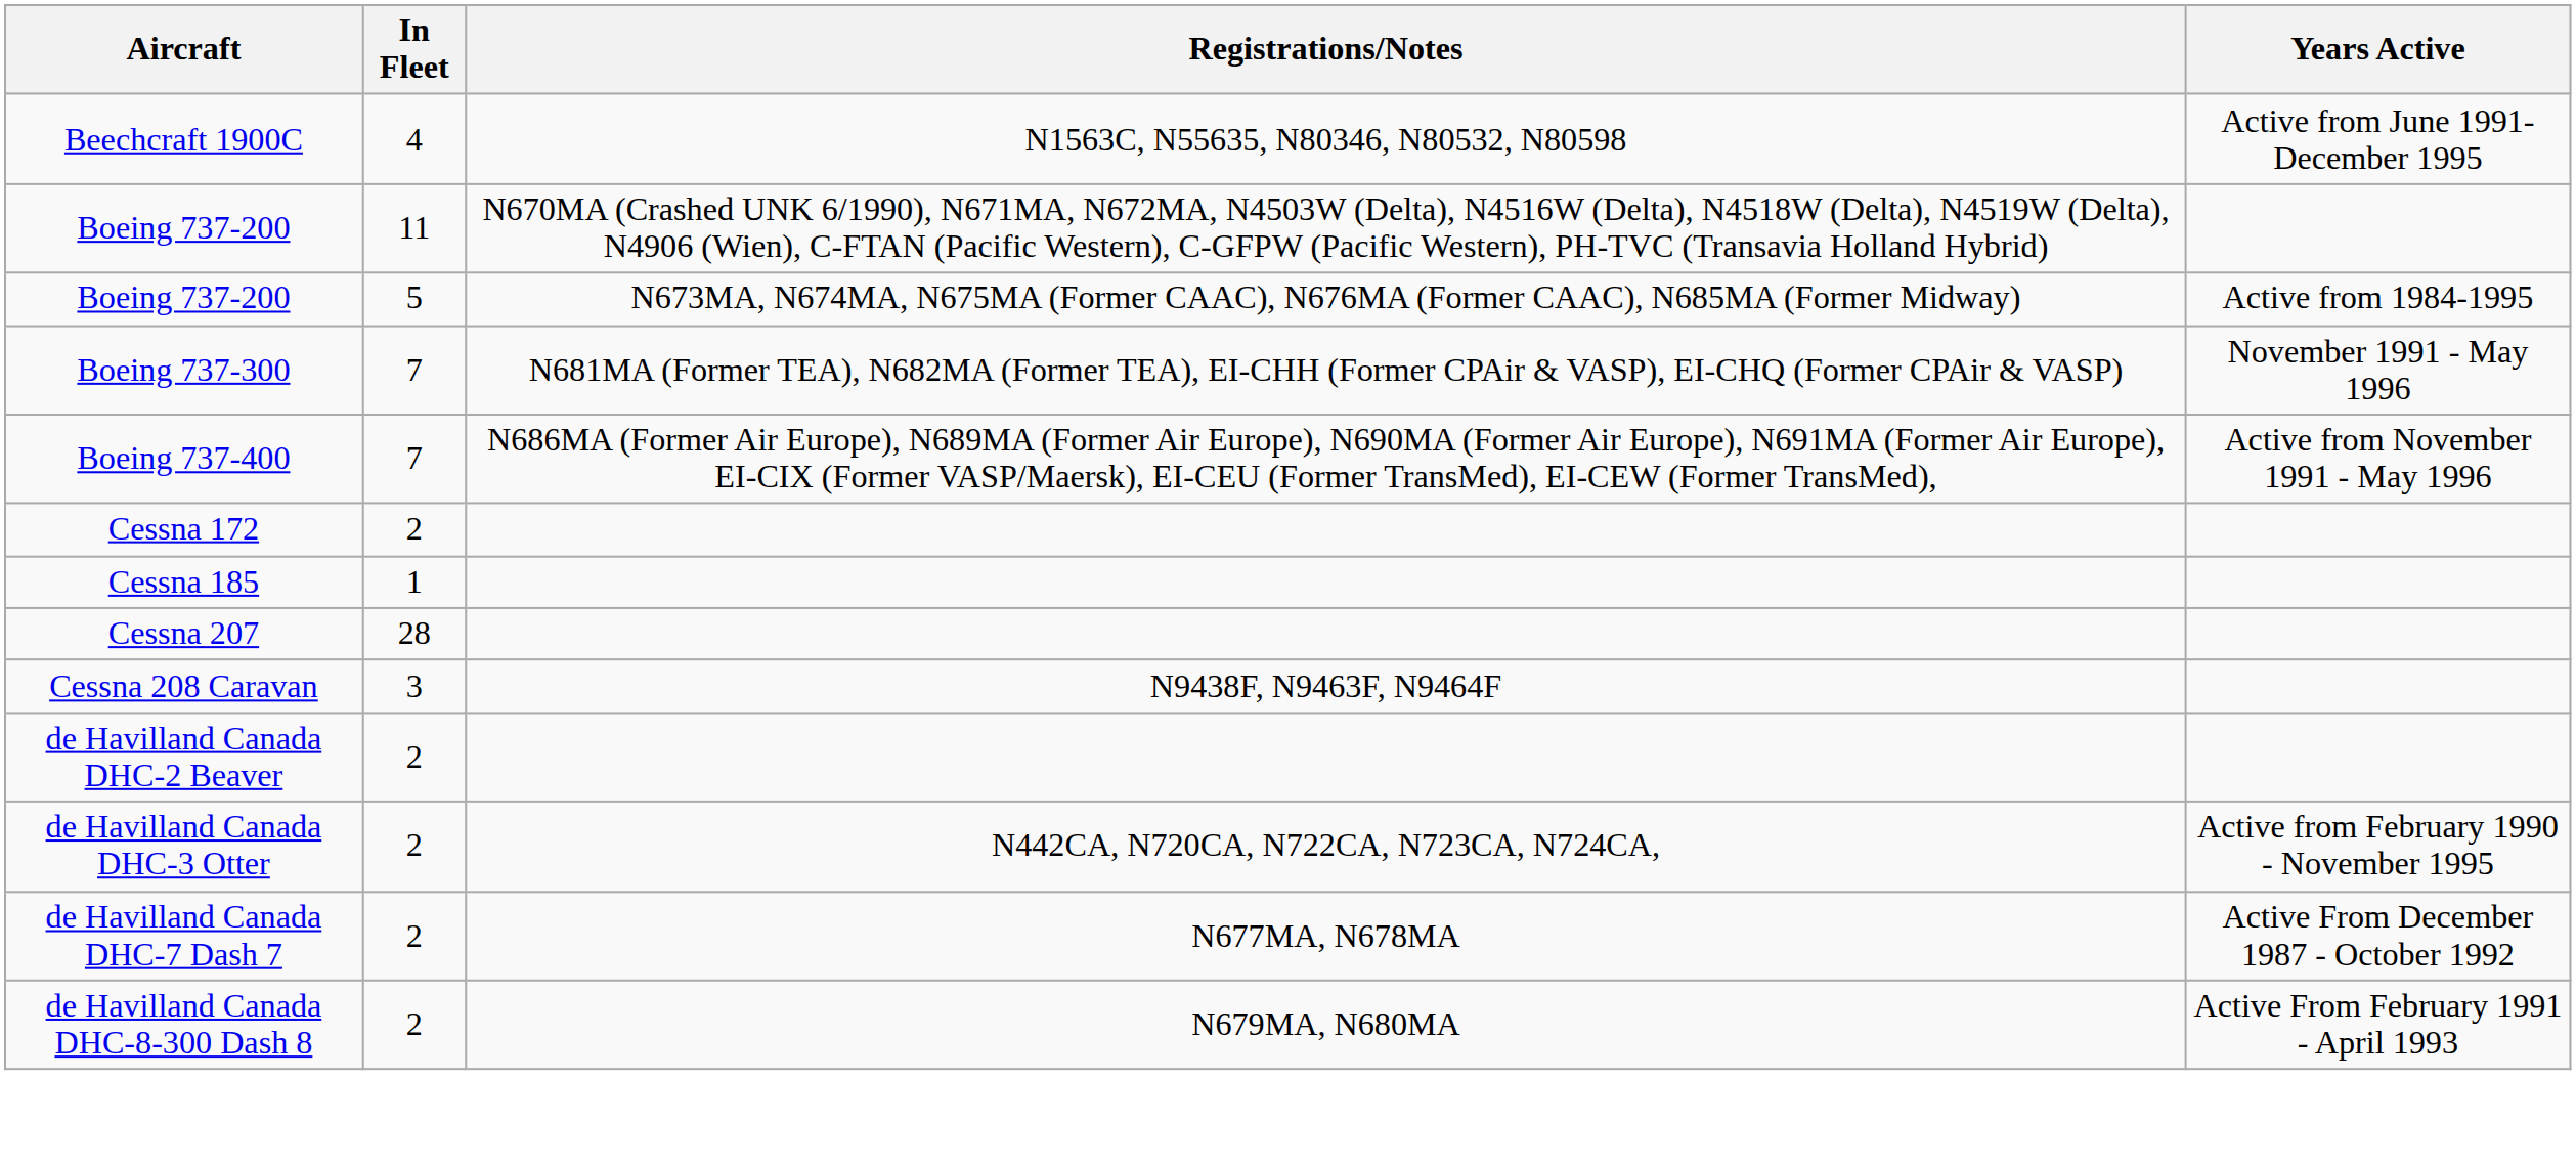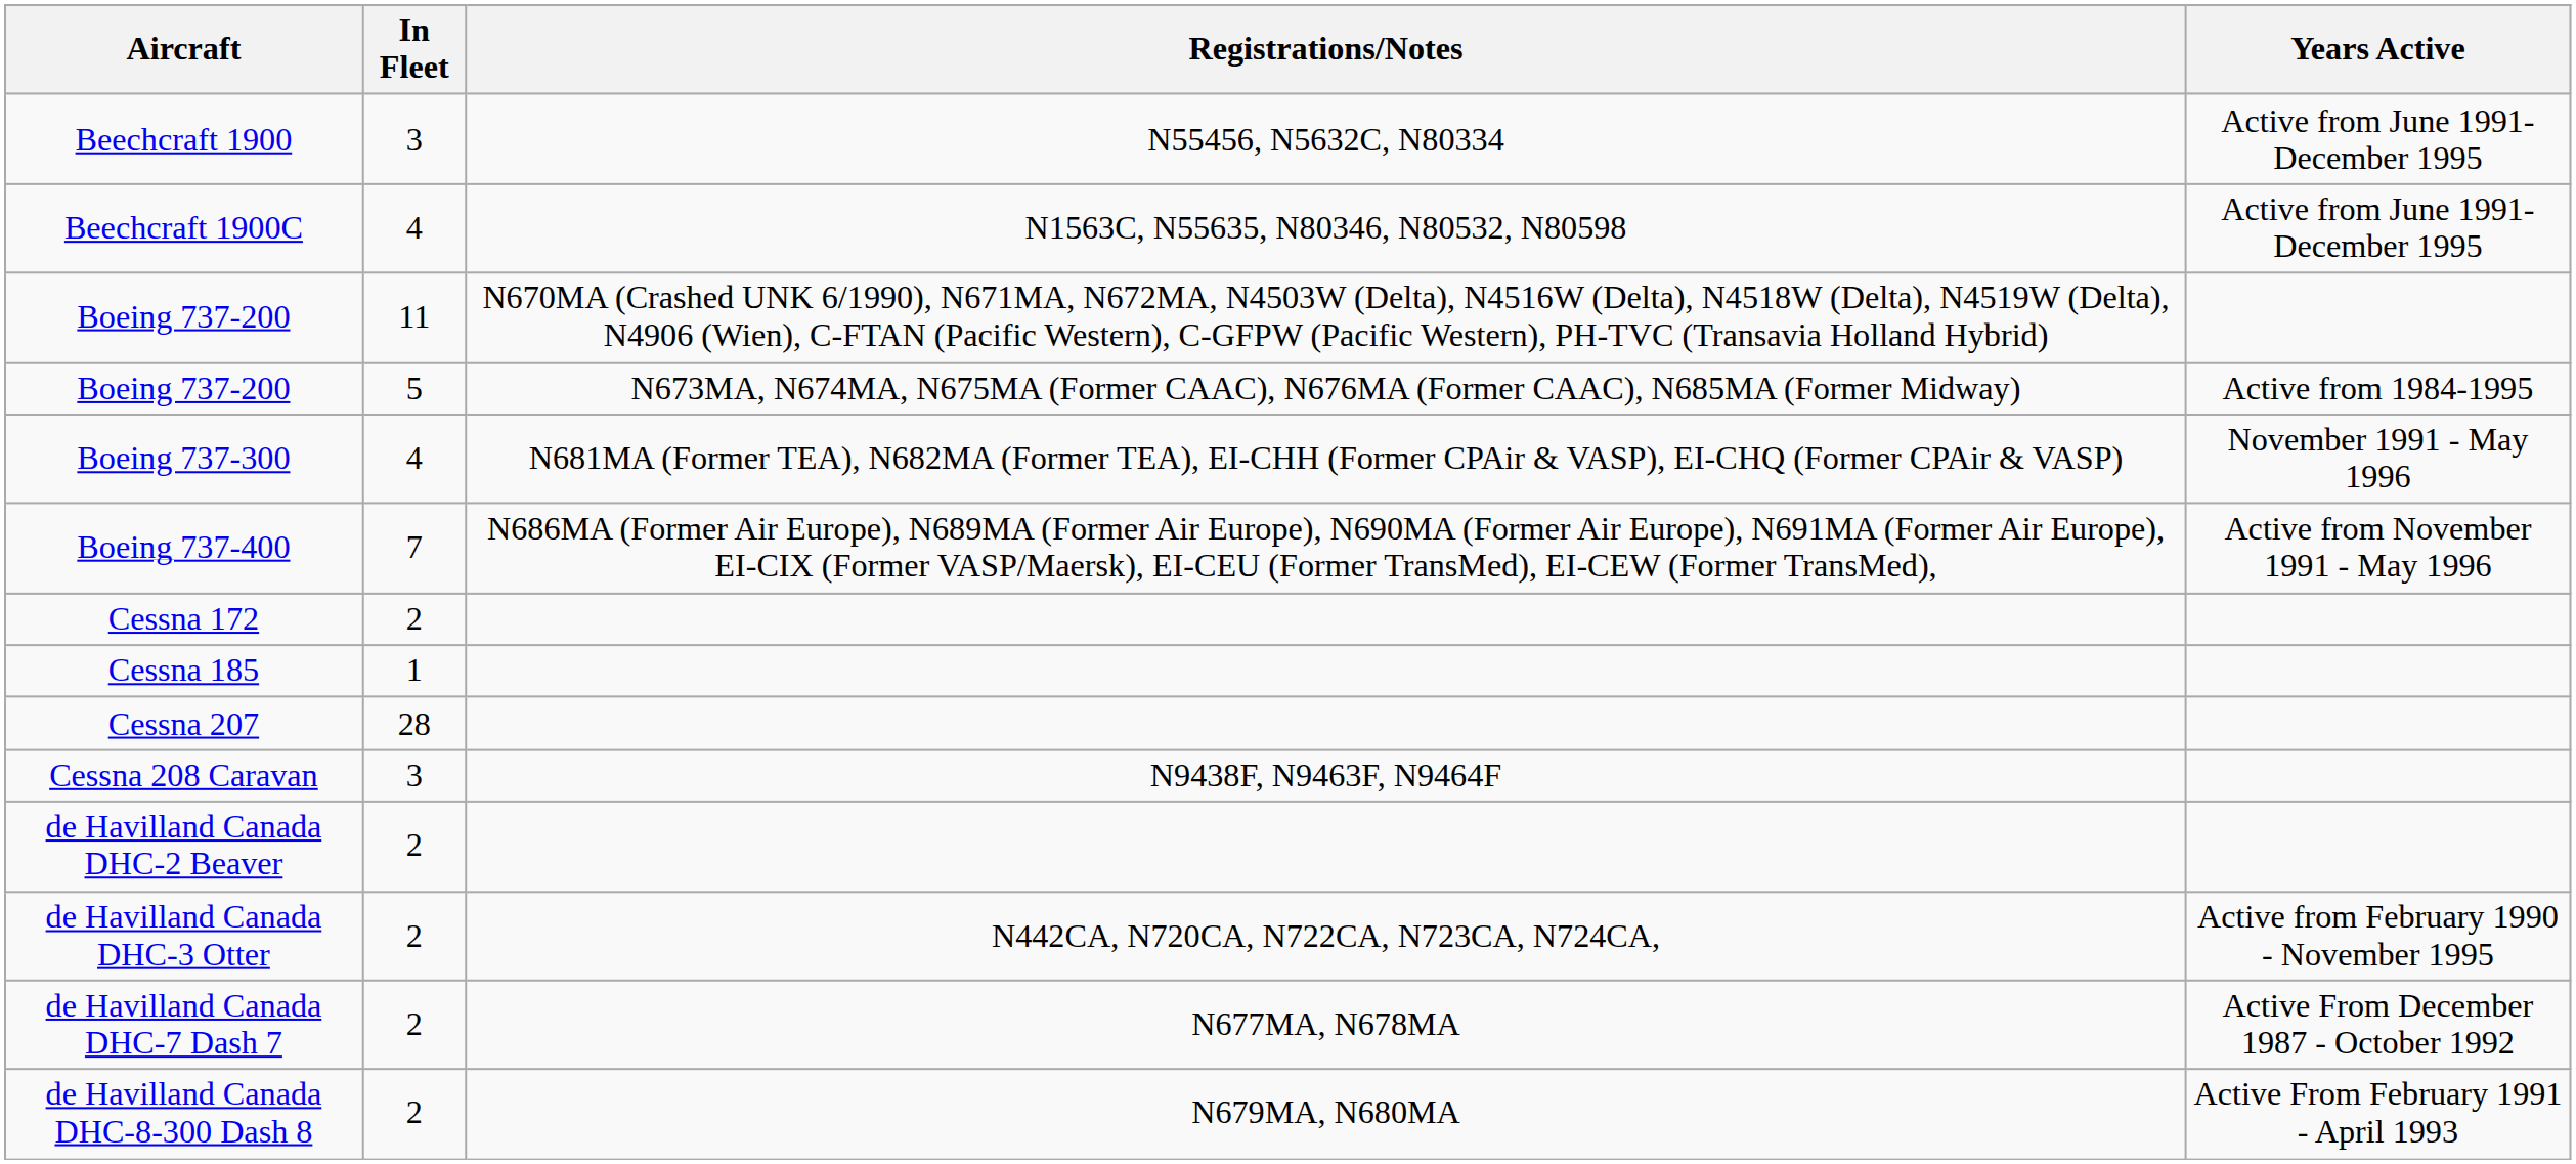 <table class="wikitable" style="text-align:center;">
 <tr>
 <th>Aircraft</th>
 <th>In Fleet</th>
 <th>Registrations/Notes</th>
 <th>Years Active</th>
+</tr>
+<tr>
+<td><a href='#'>Beechcraft 1900</a></td>
+<td>3</td>
+<td>N55456, N5632C, N80334</td>
+<td>Active from June 1991-December 1995</td>
 </tr>
 <tr>
 <td><a href='#'>Beechcraft 1900C</a></td>
 <td>4</td>
 <td>N1563C, N55635, N80346, N80532, N80598</td>
 <td>Active from June 1991-December 1995</td>
 </tr>
 <tr>
 <td><a href='#'>Boeing 737-200</a></td>
 <td>11</td>
 <td>N670MA (Crashed UNK 6/1990), N671MA, N672MA, N4503W (Delta), N4516W (Delta), N4518W (Delta), N4519W (Delta), N4906 (Wien), C-FTAN (Pacific Western), C-GFPW (Pacific Western), PH-TVC (Transavia Holland Hybrid)</td>
 </tr>
 <tr>
 <td><a href='#'>Boeing 737-200</a></td>
 <td>5</td>
 <td>N673MA, N674MA, N675MA (Former CAAC), N676MA (Former CAAC), N685MA (Former Midway)</td>
 <td>Active from 1984-1995</td>
 </tr>
 <tr>
 <td><a href='#'>Boeing 737-300</a></td>
-<td>7</td>
+<td>4</td>
 <td>N681MA (Former TEA), N682MA (Former TEA), EI-CHH (Former CPAir & VASP), EI-CHQ (Former CPAir & VASP)</td>
 <td>November 1991 - May 1996</td>
 </tr>
 <tr>
 <td><a href='#'>Boeing 737-400</a></td>
 <td>7</td>
 <td>N686MA (Former Air Europe), N689MA (Former Air Europe), N690MA (Former Air Europe), N691MA (Former Air Europe), EI-CIX (Former VASP/Maersk), EI-CEU (Former TransMed), EI-CEW (Former TransMed),</td>
 <td>Active from November 1991 - May 1996</td>
 </tr>
 <tr>
 <td><a href='#'>Cessna 172</a></td>
 <td>2</td>
 <td></td>
 <td></td>
 </tr>
 <tr>
 <td><a href='#'>Cessna 185</a></td>
 <td>1</td>
 <td></td>
 <td></td>
 </tr>
 <tr>
 <td><a href='#'>Cessna 207</a></td>
 <td>28</td>
 <td></td>
 <td></td>
 </tr>
 <tr>
 <td><a href='#'>Cessna 208 Caravan</a></td>
 <td>3</td>
 <td>N9438F, N9463F, N9464F</td>
 <td></td>
 </tr>
 <tr>
 <td><a href='#'>de Havilland Canada DHC-2 Beaver</a></td>
 <td>2</td>
 <td></td>
 <td></td>
 </tr>
 <tr>
 <td><a href='#'>de Havilland Canada DHC-3 Otter</a></td>
 <td>2</td>
 <td>N442CA, N720CA, N722CA, N723CA, N724CA,</td>
 <td>Active from February 1990 - November 1995</td>
 </tr>
 <tr>
 <td><a href='#'>de Havilland Canada DHC-7 Dash 7</a></td>
 <td>2</td>
 <td>N677MA, N678MA</td>
 <td>Active From December 1987 - October 1992</td>
 </tr>
 <tr>
 <td><a href='#'>de Havilland Canada DHC-8-300 Dash 8</a></td>
 <td>2</td>
 <td>N679MA, N680MA</td>
 <td>Active From February 1991 - April 1993</td>
 </tr>
 </table>
